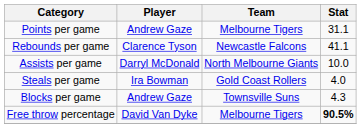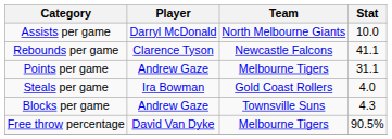 <table class="wikitable" style="text-align:center">
 <tr>
 <th>Category</th>
 <th>Player</th>
 <th>Team</th>
 <th>Stat</th>
 </tr>
 <tr>
-<td><a href='#'>Points</a> per game</td>
-<td><a href='#'>Andrew Gaze</a></td>
-<td><a href='#'>Melbourne Tigers</a></td>
-<td>31.1</td>
+<td><a href='#'>Assists</a> per game</td>
+<td><a href='#'>Darryl McDonald</a></td>
+<td><a href='#'>North Melbourne Giants</a></td>
+<td>10.0</td>
 </tr>
 <tr>
 <td><a href='#'>Rebounds</a> per game</td>
 <td><a href='#'>Clarence Tyson</a></td>
 <td><a href='#'>Newcastle Falcons</a></td>
 <td>41.1</td>
 </tr>
 <tr>
-<td><a href='#'>Assists</a> per game</td>
-<td><a href='#'>Darryl McDonald</a></td>
-<td><a href='#'>North Melbourne Giants</a></td>
-<td>10.0</td>
+<td><a href='#'>Points</a> per game</td>
+<td><a href='#'>Andrew Gaze</a></td>
+<td><a href='#'>Melbourne Tigers</a></td>
+<td>31.1</td>
 </tr>
 <tr>
 <td><a href='#'>Steals</a> per game</td>
 <td><a href='#'>Ira Bowman</a></td>
 <td><a href='#'>Gold Coast Rollers</a></td>
 <td>4.0</td>
 </tr>
 <tr>
 <td><a href='#'>Blocks</a> per game</td>
 <td><a href='#'>Andrew Gaze</a></td>
 <td><a href='#'>Townsville Suns</a></td>
 <td>4.3</td>
 </tr>
 <tr>
 <td><a href='#'>Free throw</a> percentage</td>
 <td><a href='#'>David Van Dyke</a></td>
 <td><a href='#'>Melbourne Tigers</a></td>
-<td><strong>90.5%</strong></td>
+<td>90.5%</td>
 </tr>
 <tr>
 </tr>
 </table>
